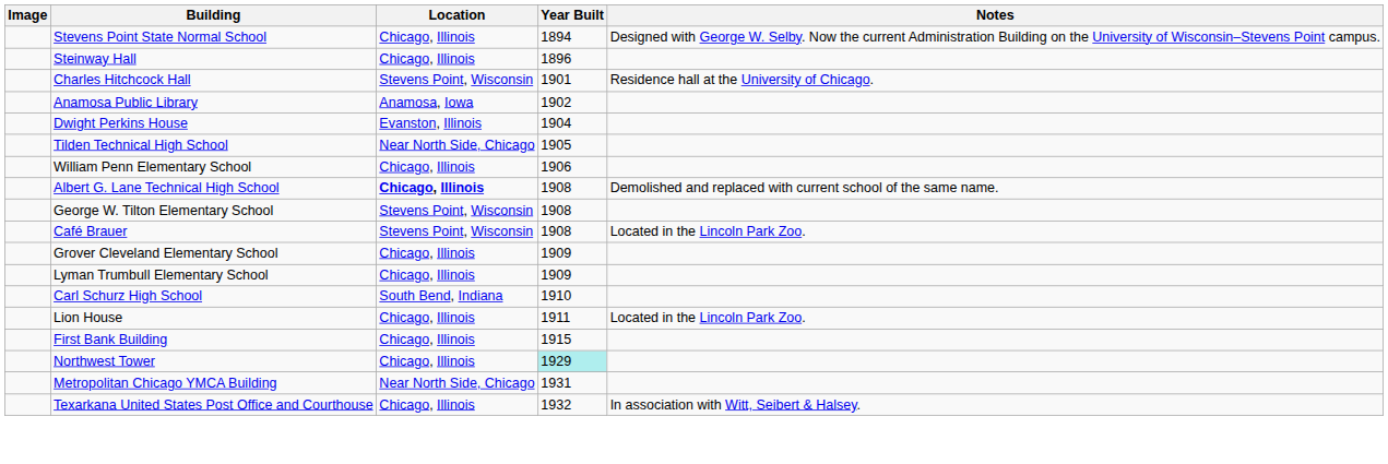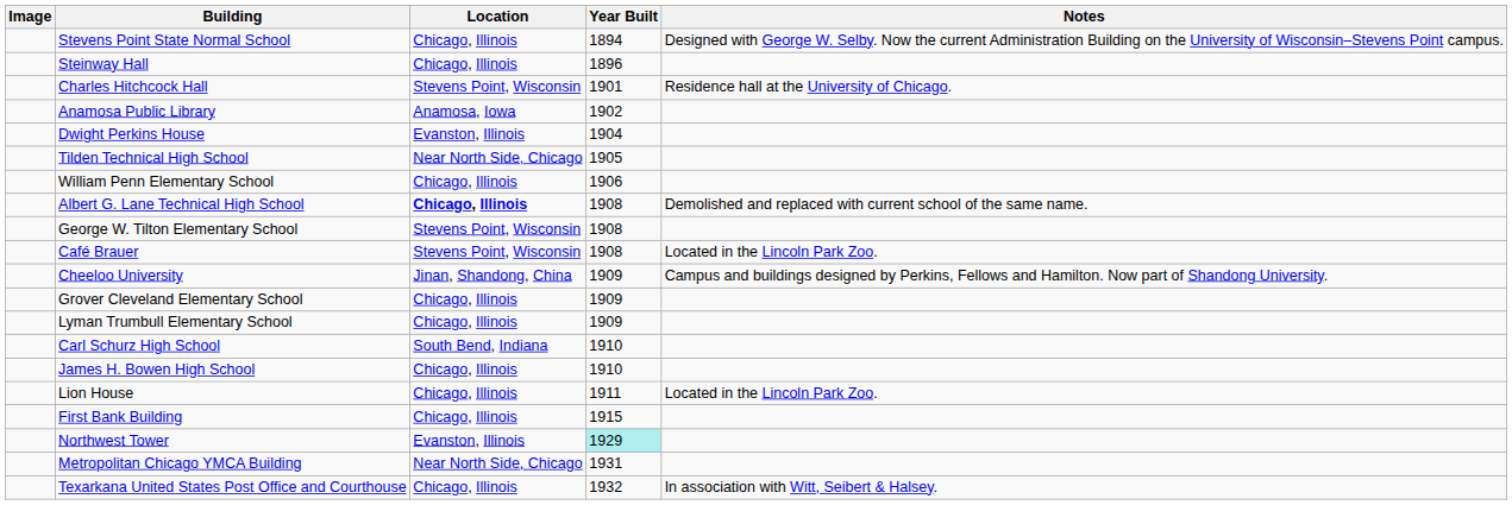 <table class="wikitable">
 <tr>
 <th>Image</th>
 <th>Building</th>
 <th>Location</th>
 <th>Year Built</th>
 <th>Notes</th>
 </tr>
 <tr>
 <td></td>
 <td><a href='#'>Stevens Point State Normal School</a></td>
 <td><a href='#'>Chicago</a>, <a href='#'>Illinois</a></td>
 <td>1894</td>
 <td>Designed with <a href='#'>George W. Selby</a>. Now the current Administration Building on the <a href='#'>University of Wisconsin–Stevens Point</a> campus.</td>
 </tr>
 <tr>
 <td></td>
 <td><a href='#'>Steinway Hall</a></td>
 <td><a href='#'>Chicago</a>, <a href='#'>Illinois</a></td>
 <td>1896</td>
 <td></td>
 </tr>
 <tr>
 <td></td>
 <td><a href='#'>Charles Hitchcock Hall</a></td>
 <td><a href='#'>Stevens Point</a>, <a href='#'>Wisconsin</a></td>
 <td>1901</td>
 <td>Residence hall at the <a href='#'>University of Chicago</a>.</td>
 </tr>
 <tr>
 <td></td>
 <td><a href='#'>Anamosa Public Library</a></td>
 <td><a href='#'>Anamosa</a>, <a href='#'>Iowa</a></td>
 <td>1902</td>
 <td></td>
 </tr>
 <tr>
 <td></td>
 <td><a href='#'>Dwight Perkins House</a></td>
 <td><a href='#'>Evanston</a>, <a href='#'>Illinois</a></td>
 <td>1904</td>
 <td></td>
 </tr>
 <tr>
 <td></td>
 <td><a href='#'>Tilden Technical High School</a></td>
 <td><a href='#'>Near North Side, Chicago</a></td>
 <td>1905</td>
 <td></td>
 </tr>
 <tr>
 <td></td>
 <td>William Penn Elementary School</td>
 <td><a href='#'>Chicago</a>, <a href='#'>Illinois</a></td>
 <td>1906</td>
 <td></td>
 </tr>
 <tr>
 <td></td>
 <td><a href='#'>Albert G. Lane Technical High School</a></td>
 <td><strong><a href='#'>Chicago</a>, <a href='#'>Illinois</a></strong></td>
 <td>1908</td>
 <td>Demolished  and replaced with current school of the same name.</td>
 </tr>
 <tr>
 <td></td>
 <td>George W. Tilton Elementary School</td>
 <td><a href='#'>Stevens Point</a>, <a href='#'>Wisconsin</a></td>
 <td>1908</td>
 <td></td>
 </tr>
 <tr>
 <td></td>
 <td><a href='#'>Café Brauer</a></td>
 <td><a href='#'>Stevens Point</a>, <a href='#'>Wisconsin</a></td>
 <td>1908</td>
 <td>Located in the <a href='#'>Lincoln Park Zoo</a>.</td>
 </tr>
 <tr>
 <td></td>
+<td><a href='#'>Cheeloo University</a></td>
+<td><a href='#'>Jinan</a>, <a href='#'>Shandong</a>, <a href='#'>China</a></td>
+<td>1909</td>
+<td>Campus and buildings designed by Perkins, Fellows and Hamilton. Now part of <a href='#'>Shandong University</a>.</td>
+</tr>
+<tr>
+<td></td>
 <td>Grover Cleveland Elementary School</td>
 <td><a href='#'>Chicago</a>, <a href='#'>Illinois</a></td>
 <td>1909</td>
 <td></td>
 </tr>
 <tr>
 <td></td>
 <td>Lyman Trumbull Elementary School</td>
 <td><a href='#'>Chicago</a>, <a href='#'>Illinois</a></td>
 <td>1909</td>
 <td></td>
 </tr>
 <tr>
 <td></td>
 <td><a href='#'>Carl Schurz High School</a></td>
 <td><a href='#'>South Bend</a>, <a href='#'>Indiana</a></td>
 <td>1910</td>
 <td></td>
 </tr>
 <tr>
 <td></td>
+<td><a href='#'>James H. Bowen High School</a></td>
+<td><a href='#'>Chicago</a>, <a href='#'>Illinois</a></td>
+<td>1910</td>
+<td></td>
+</tr>
+<tr>
+<td></td>
 <td>Lion House</td>
 <td><a href='#'>Chicago</a>, <a href='#'>Illinois</a></td>
 <td>1911</td>
 <td>Located in the <a href='#'>Lincoln Park Zoo</a>.</td>
 </tr>
 <tr>
 <td></td>
 <td><a href='#'>First Bank Building</a></td>
 <td><a href='#'>Chicago</a>, <a href='#'>Illinois</a></td>
 <td>1915</td>
 <td></td>
 </tr>
 <tr>
 <td></td>
 <td><a href='#'>Northwest Tower</a></td>
-<td><a href='#'>Chicago</a>, <a href='#'>Illinois</a></td>
+<td><a href='#'>Evanston</a>, <a href='#'>Illinois</a></td>
 <td style="background: paleturquoise;">1929</td>
 <td></td>
 </tr>
 <tr>
 <td></td>
 <td><a href='#'>Metropolitan Chicago YMCA Building</a></td>
 <td><a href='#'>Near North Side, Chicago</a></td>
 <td>1931</td>
 <td></td>
 </tr>
 <tr>
 <td></td>
 <td><a href='#'>Texarkana United States Post Office and Courthouse</a></td>
 <td><a href='#'>Chicago</a>, <a href='#'>Illinois</a></td>
 <td>1932</td>
 <td>In association with <a href='#'>Witt, Seibert & Halsey</a>.</td>
 </tr>
 </table>
